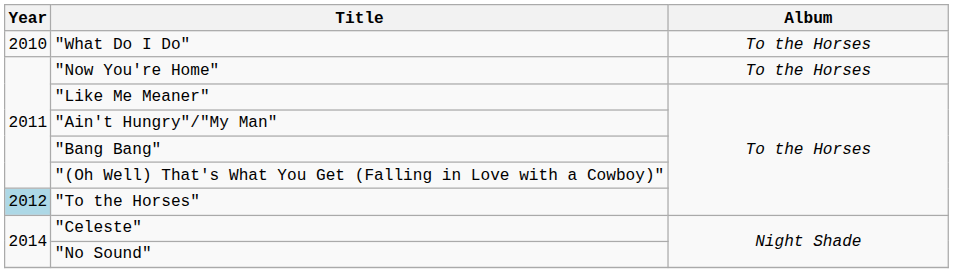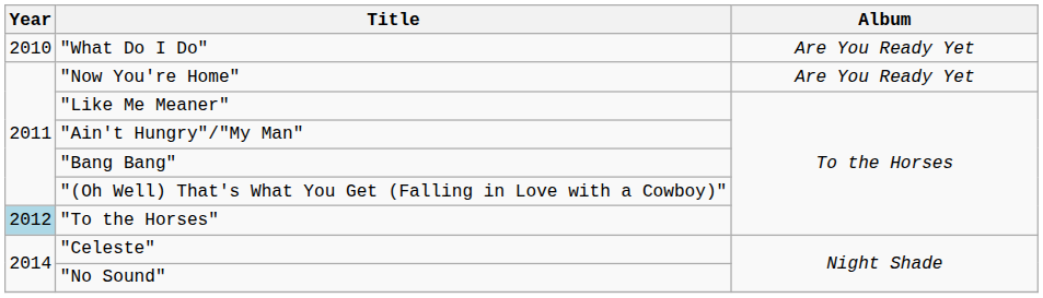 <table class="wikitable" style="text-align:center;">
 <tr>
 <th scope="col">Year</th>
 <th scope="col">Title</th>
 <th scope="col" width="220">Album</th>
 </tr>
 <tr>
 <td>2010</td>
 <td align="left">"What Do I Do"</td>
-<td><em>To the Horses</em></td>
+<td><em>Are You Ready Yet</em> <br></td>
 </tr>
 <tr>
 <td rowspan="5">2011</td>
 <td align="left">"Now You're Home" <br></td>
-<td><em>To the Horses</em></td>
+<td><em>Are You Ready Yet</em> <br></td>
 </tr>
 <tr>
 <td align="left">"Like Me Meaner"</td>
 <td rowspan="5"><em>To the Horses </em></td>
 </tr>
 <tr>
 <td align="left">"Ain't Hungry"/"My Man"</td>
 </tr>
 <tr>
 <td align="left">"Bang Bang"</td>
 </tr>
 <tr>
 <td align="left">"(Oh Well) That's What You Get (Falling in Love with a Cowboy)"</td>
 </tr>
 <tr>
 <td style="background: lightblue;">2012</td>
 <td align="left">"To the Horses"</td>
 </tr>
 <tr>
 <td rowspan="2">2014</td>
 <td align="left">"Celeste"</td>
 <td rowspan="2"><em>Night Shade</em></td>
 </tr>
 <tr>
 <td align="left">"No Sound"</td>
 </tr>
 <tr>
 </tr>
 </table>
